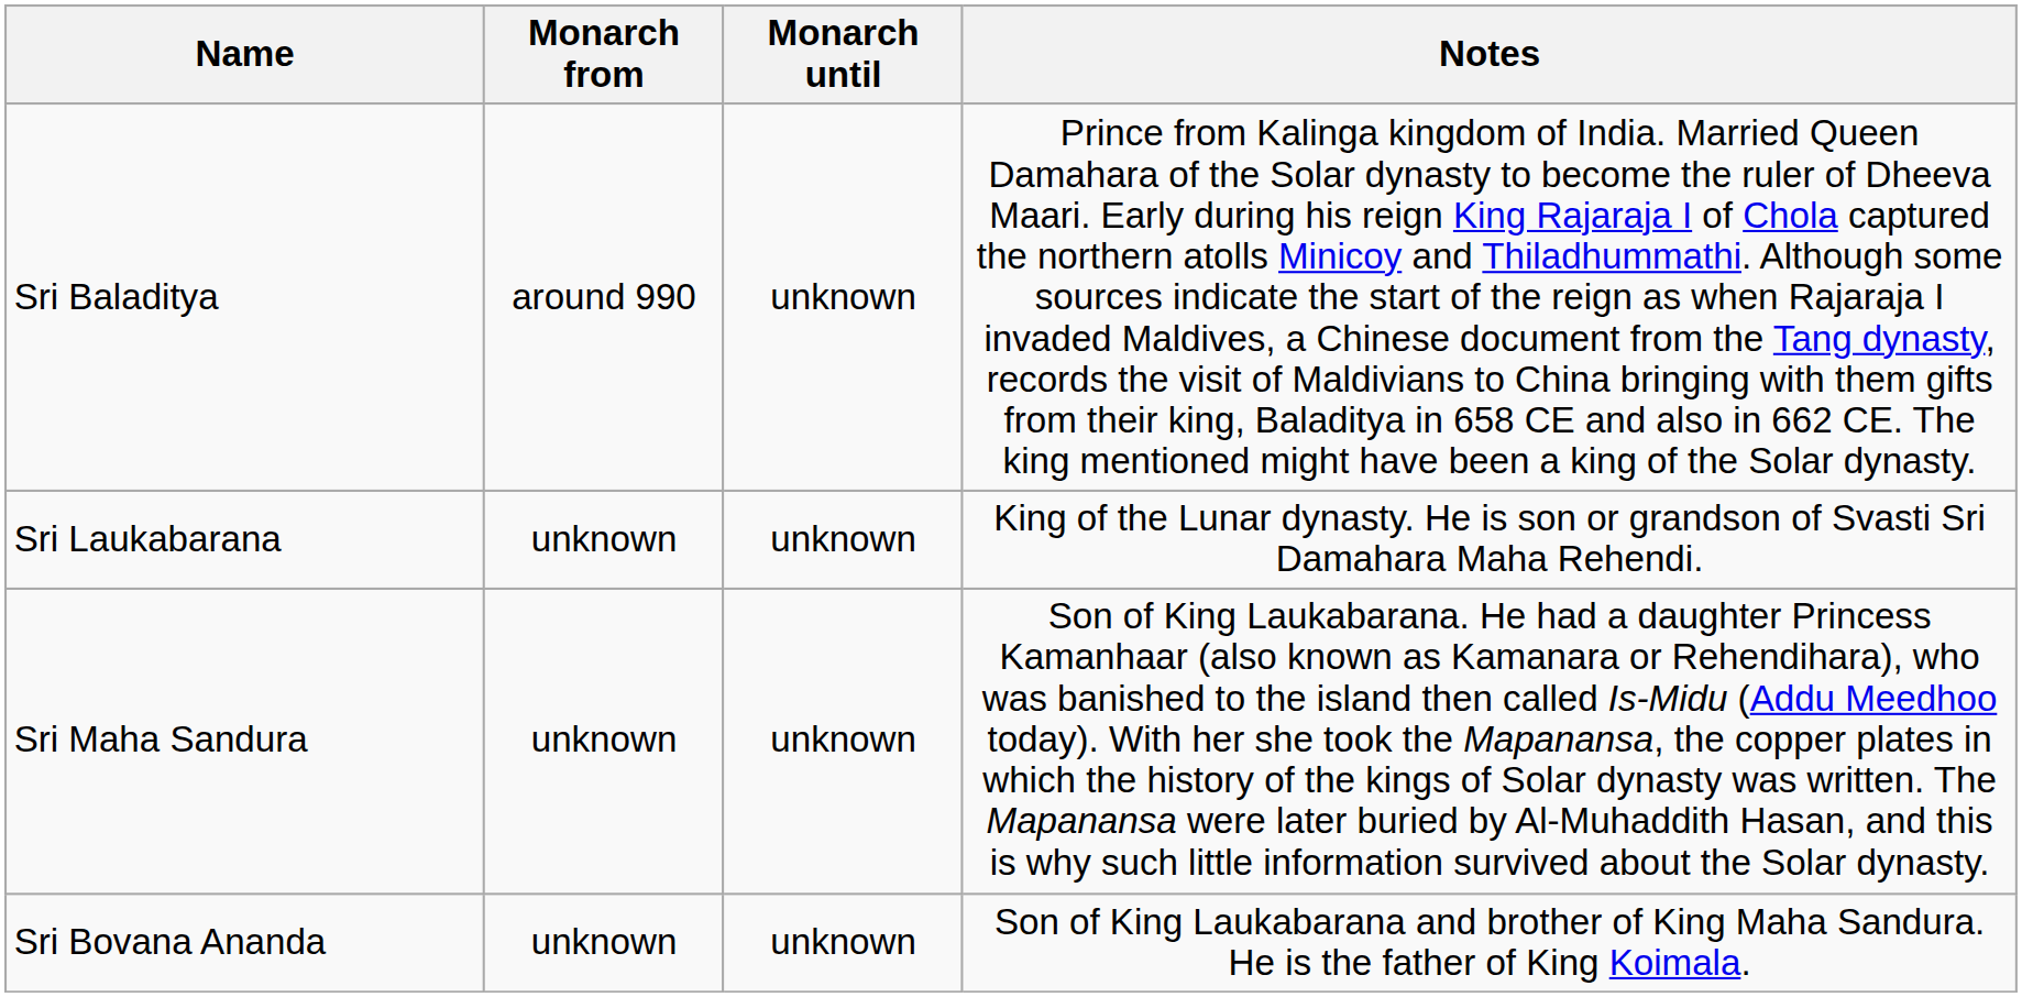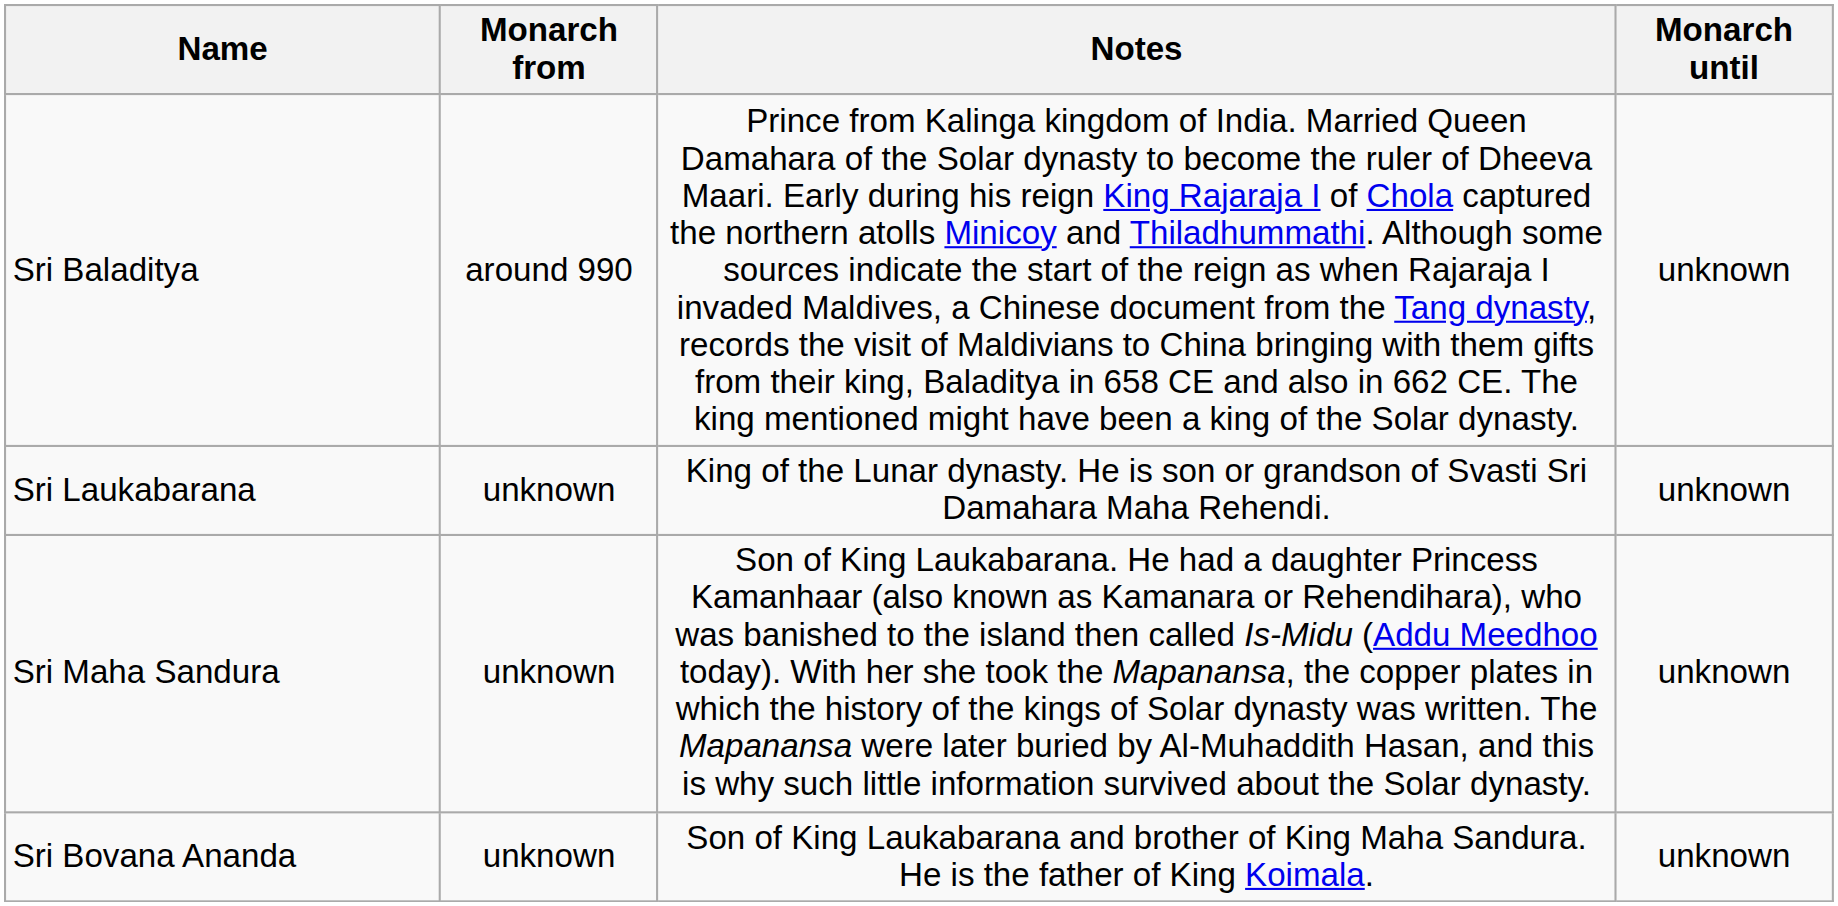 <table width=100% class="wikitable">
 <tr>
 <th width=20%>Name</th>
 <th width=10%>Monarch from</th>
+<th width=44%>Notes</th>
 <th width=10%>Monarch until</th>
-<th width=44%>Notes</th>
 </tr>
 <tr>
 <td align="left">Sri Baladitya</td>
 <td align="center">around 990</td>
+<td align="center">Prince from Kalinga kingdom of India. Married Queen Damahara of the Solar dynasty to become the ruler of Dheeva Maari. Early during his reign <a href='#'>King Rajaraja I</a> of <a href='#'>Chola</a> captured the northern atolls <a href='#'>Minicoy</a> and <a href='#'>Thiladhummathi</a>. Although some sources indicate the start of the reign as when Rajaraja I invaded Maldives, a Chinese document from the <a href='#'>Tang dynasty</a>, records the visit of Maldivians to China bringing with them gifts from their king, Baladitya in 658 CE and also in 662 CE. The king mentioned might have been a king of the Solar dynasty.</td>
 <td align="center">unknown</td>
-<td align="center">Prince from Kalinga kingdom of India. Married Queen Damahara of the Solar dynasty to become the ruler of Dheeva Maari. Early during his reign <a href='#'>King Rajaraja I</a> of <a href='#'>Chola</a> captured the northern atolls <a href='#'>Minicoy</a> and <a href='#'>Thiladhummathi</a>. Although some sources indicate the start of the reign as when Rajaraja I invaded Maldives, a Chinese document from the <a href='#'>Tang dynasty</a>, records the visit of Maldivians to China bringing with them gifts from their king, Baladitya in 658 CE and also in 662 CE. The king mentioned might have been a king of the Solar dynasty.</td>
 </tr>
 <tr>
 <td align="left">Sri Laukabarana</td>
 <td align="center">unknown</td>
+<td align="center">King of the Lunar dynasty. He is son or grandson of Svasti Sri Damahara Maha Rehendi.</td>
 <td align="center">unknown</td>
-<td align="center">King of the Lunar dynasty. He is son or grandson of Svasti Sri Damahara Maha Rehendi.</td>
 </tr>
 <tr>
 <td align="left">Sri Maha Sandura</td>
 <td align="center">unknown</td>
+<td align="center">Son of King Laukabarana. He had a daughter Princess Kamanhaar (also known as Kamanara or Rehendihara), who was banished to the island then called <em>Is-Midu</em> (<a href='#'>Addu Meedhoo</a> today). With her she took the <em>Mapanansa</em>, the copper plates in which the history of the kings of Solar dynasty was written. The <em>Mapanansa</em> were later buried by Al-Muhaddith Hasan, and this is why such little information survived about the Solar dynasty.</td>
 <td align="center">unknown</td>
-<td align="center">Son of King Laukabarana. He had a daughter Princess Kamanhaar (also known as Kamanara or Rehendihara), who was banished to the island then called <em>Is-Midu</em> (<a href='#'>Addu Meedhoo</a> today). With her she took the <em>Mapanansa</em>, the copper plates in which the history of the kings of Solar dynasty was written. The <em>Mapanansa</em> were later buried by Al-Muhaddith Hasan, and this is why such little information survived about the Solar dynasty.</td>
 </tr>
 <tr>
 <td align="left">Sri Bovana Ananda</td>
 <td align="center">unknown</td>
+<td align="center">Son of King Laukabarana and brother of King Maha Sandura. He is the father of King <a href='#'>Koimala</a>.</td>
 <td align="center">unknown</td>
-<td align="center">Son of King Laukabarana and brother of King Maha Sandura. He is the father of King <a href='#'>Koimala</a>.</td>
 </tr>
 </table>
